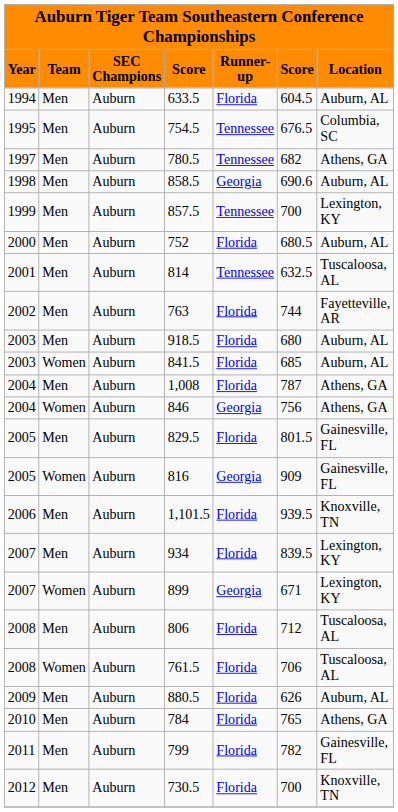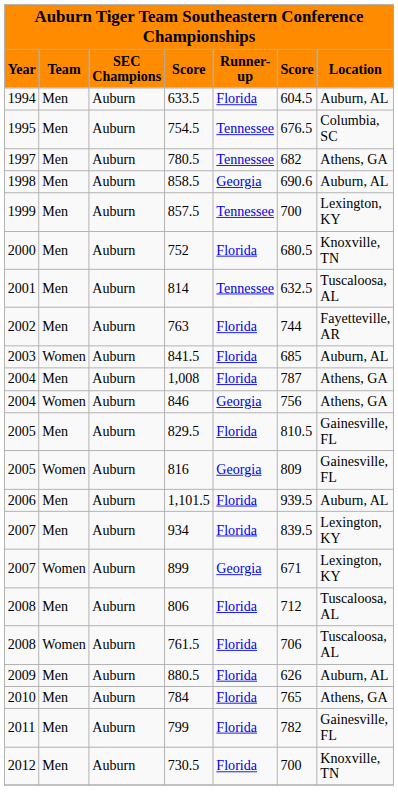 <table class="wikitable" width=60%>
 <tr>
 <td colspan=7 align=center bgcolor="#FF8C00"><big><strong>Auburn Tiger Team Southeastern Conference Championships</strong></big></td>
 </tr>
 <tr>
 <td align=center bgcolor="#FF8C00"><strong>Year</strong></td>
 <td align=center bgcolor="#FF8C00"><strong>Team</strong></td>
 <td align=center bgcolor="#FF8C00"><strong>SEC Champions</strong></td>
 <td align=center bgcolor="#FF8C00"><strong>Score</strong></td>
 <td align=center bgcolor="#FF8C00"><strong>Runner-up</strong></td>
 <td align=center bgcolor="#FF8C00"><strong>Score</strong></td>
 <td align=center bgcolor="#FF8C00"><strong>Location</strong></td>
 </tr>
 <tr>
 <td>1994</td>
 <td>Men</td>
 <td>Auburn</td>
 <td>633.5</td>
 <td><a href='#'>Florida</a></td>
 <td>604.5</td>
 <td>Auburn, AL</td>
 </tr>
 <tr>
 <td>1995</td>
 <td>Men</td>
 <td>Auburn</td>
 <td>754.5</td>
 <td><a href='#'>Tennessee</a></td>
 <td>676.5</td>
 <td>Columbia, SC</td>
 </tr>
 <tr>
 <td>1997</td>
 <td>Men</td>
 <td>Auburn</td>
 <td>780.5</td>
 <td><a href='#'>Tennessee</a></td>
 <td>682</td>
 <td>Athens, GA</td>
 </tr>
 <tr>
 <td>1998</td>
 <td>Men</td>
 <td>Auburn</td>
 <td>858.5</td>
 <td><a href='#'>Georgia</a></td>
 <td>690.6</td>
 <td>Auburn, AL</td>
 </tr>
 <tr>
 <td>1999</td>
 <td>Men</td>
 <td>Auburn</td>
 <td>857.5</td>
 <td><a href='#'>Tennessee</a></td>
 <td>700</td>
 <td>Lexington, KY</td>
 </tr>
 <tr>
 <td>2000</td>
 <td>Men</td>
 <td>Auburn</td>
 <td>752</td>
 <td><a href='#'>Florida</a></td>
 <td>680.5</td>
-<td>Auburn, AL</td>
+<td>Knoxville, TN</td>
 </tr>
 <tr>
 <td>2001</td>
 <td>Men</td>
 <td>Auburn</td>
 <td>814</td>
 <td><a href='#'>Tennessee</a></td>
 <td>632.5</td>
 <td>Tuscaloosa, AL</td>
 </tr>
 <tr>
 <td>2002</td>
 <td>Men</td>
 <td>Auburn</td>
 <td>763</td>
 <td><a href='#'>Florida</a></td>
 <td>744</td>
 <td>Fayetteville, AR</td>
-</tr>
-<tr>
-<td>2003</td>
-<td>Men</td>
-<td>Auburn</td>
-<td>918.5</td>
-<td><a href='#'>Florida</a></td>
-<td>680</td>
-<td>Auburn, AL</td>
 </tr>
 <tr>
 <td>2003</td>
 <td>Women</td>
 <td>Auburn</td>
 <td>841.5</td>
 <td><a href='#'>Florida</a></td>
 <td>685</td>
 <td>Auburn, AL</td>
 </tr>
 <tr>
 <td>2004</td>
 <td>Men</td>
 <td>Auburn</td>
 <td>1,008</td>
 <td><a href='#'>Florida</a></td>
 <td>787</td>
 <td>Athens, GA</td>
 </tr>
 <tr>
 <td>2004</td>
 <td>Women</td>
 <td>Auburn</td>
 <td>846</td>
 <td><a href='#'>Georgia</a></td>
 <td>756</td>
 <td>Athens, GA</td>
 </tr>
 <tr>
 <td>2005</td>
 <td>Men</td>
 <td>Auburn</td>
 <td>829.5</td>
 <td><a href='#'>Florida</a></td>
-<td>801.5</td>
+<td>810.5</td>
 <td>Gainesville, FL</td>
 </tr>
 <tr>
 <td>2005</td>
 <td>Women</td>
 <td>Auburn</td>
 <td>816</td>
 <td><a href='#'>Georgia</a></td>
-<td>909</td>
+<td>809</td>
 <td>Gainesville, FL</td>
 </tr>
 <tr>
 <td>2006</td>
 <td>Men</td>
 <td>Auburn</td>
 <td>1,101.5</td>
 <td><a href='#'>Florida</a></td>
 <td>939.5</td>
-<td>Knoxville, TN</td>
+<td>Auburn, AL</td>
 </tr>
 <tr>
 <td>2007</td>
 <td>Men</td>
 <td>Auburn</td>
 <td>934</td>
 <td><a href='#'>Florida</a></td>
 <td>839.5</td>
 <td>Lexington, KY</td>
 </tr>
 <tr>
 <td>2007</td>
 <td>Women</td>
 <td>Auburn</td>
 <td>899</td>
 <td><a href='#'>Georgia</a></td>
 <td>671</td>
 <td>Lexington, KY</td>
 </tr>
 <tr>
 <td>2008</td>
 <td>Men</td>
 <td>Auburn</td>
 <td>806</td>
 <td><a href='#'>Florida</a></td>
 <td>712</td>
 <td>Tuscaloosa, AL</td>
 </tr>
 <tr>
 <td>2008</td>
 <td>Women</td>
 <td>Auburn</td>
 <td>761.5</td>
 <td><a href='#'>Florida</a></td>
 <td>706</td>
 <td>Tuscaloosa, AL</td>
 </tr>
 <tr>
 <td>2009</td>
 <td>Men</td>
 <td>Auburn</td>
 <td>880.5</td>
 <td><a href='#'>Florida</a></td>
 <td>626</td>
 <td>Auburn, AL</td>
 </tr>
 <tr>
 <td>2010</td>
 <td>Men</td>
 <td>Auburn</td>
 <td>784</td>
 <td><a href='#'>Florida</a></td>
 <td>765</td>
 <td>Athens, GA</td>
 </tr>
 <tr>
 <td>2011</td>
 <td>Men</td>
 <td>Auburn</td>
 <td>799</td>
 <td><a href='#'>Florida</a></td>
 <td>782</td>
 <td>Gainesville, FL</td>
 </tr>
 <tr>
 <td>2012</td>
 <td>Men</td>
 <td>Auburn</td>
 <td>730.5</td>
 <td><a href='#'>Florida</a></td>
 <td>700</td>
 <td>Knoxville, TN</td>
 </tr>
 <tr>
 </tr>
 </table>
